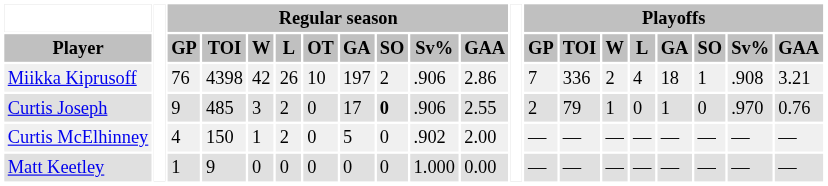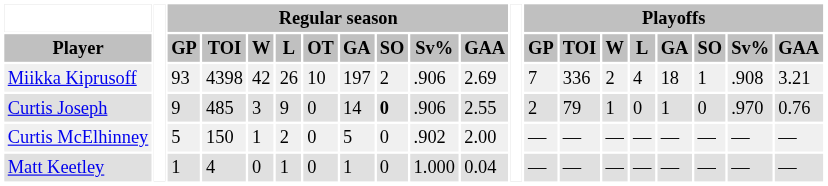 <table BORDER="0" CELLPADDING="3" CELLSPACING="2" ID="Table1">
 <tr style="text-align:center; background:silver;">
 <th style="text-align:center; background:#fff;"> </th>
 <th rowspan="99" style="text-align:center; background:#fff;"> </th>
 <th style="text-align:center;" colspan="9">Regular season</th>
 <th rowspan="99" style="text-align:center; background:#fff;"> </th>
 <th style="text-align:center;" colspan="8">Playoffs</th>
 </tr>
 <tr style="text-align:center; background:silver;">
 <th style="text-align:center;">Player</th>
 <th style="text-align:center;">GP</th>
 <th style="text-align:center;">TOI</th>
 <th style="text-align:center;">W</th>
 <th style="text-align:center;">L</th>
 <th style="text-align:center;">OT</th>
 <th style="text-align:center;">GA</th>
 <th style="text-align:center;">SO</th>
 <th style="text-align:center;">Sv%</th>
 <th style="text-align:center;">GAA</th>
 <th style="text-align:center;">GP</th>
 <th style="text-align:center;">TOI</th>
 <th style="text-align:center;">W</th>
 <th style="text-align:center;">L</th>
 <th style="text-align:center;">GA</th>
 <th style="text-align:center;">SO</th>
 <th style="text-align:center;">Sv%</th>
 <th style="text-align:center;">GAA</th>
 </tr>
 <tr style="background:#f0f0f0;">
 <td><a href='#'>Miikka Kiprusoff</a></td>
-<td>76</td>
+<td>93</td>
 <td>4398</td>
 <td>42</td>
 <td>26</td>
 <td>10</td>
 <td>197</td>
 <td>2</td>
 <td>.906</td>
-<td>2.86</td>
+<td>2.69</td>
 <td>7</td>
 <td>336</td>
 <td>2</td>
 <td>4</td>
 <td>18</td>
 <td>1</td>
 <td>.908</td>
 <td>3.21</td>
 </tr>
 <tr style="background:#e0e0e0;">
 <td><a href='#'>Curtis Joseph</a></td>
 <td>9</td>
 <td>485</td>
 <td>3</td>
-<td>2</td>
+<td>9</td>
 <td>0</td>
-<td>17</td>
+<td>14</td>
 <td><strong>0</strong></td>
 <td>.906</td>
 <td>2.55</td>
 <td>2</td>
 <td>79</td>
 <td>1</td>
 <td>0</td>
 <td>1</td>
 <td>0</td>
 <td>.970</td>
 <td>0.76</td>
 </tr>
 <tr style="background:#f0f0f0;">
 <td><a href='#'>Curtis McElhinney</a></td>
-<td>4</td>
+<td>5</td>
 <td>150</td>
 <td>1</td>
 <td>2</td>
 <td>0</td>
 <td>5</td>
 <td>0</td>
 <td>.902</td>
 <td>2.00</td>
 <td>—</td>
 <td>—</td>
 <td>—</td>
 <td>—</td>
 <td>—</td>
 <td>—</td>
 <td>—</td>
 <td>—</td>
 </tr>
 <tr style="background:#e0e0e0;">
 <td><a href='#'>Matt Keetley</a></td>
 <td>1</td>
-<td>9</td>
+<td>4</td>
 <td>0</td>
+<td>1</td>
 <td>0</td>
-<td>0</td>
-<td>0</td>
+<td>1</td>
 <td>0</td>
 <td>1.000</td>
-<td>0.00</td>
+<td>0.04</td>
 <td>—</td>
 <td>—</td>
 <td>—</td>
 <td>—</td>
 <td>—</td>
 <td>—</td>
 <td>—</td>
 <td>—</td>
 </tr>
 </table>
